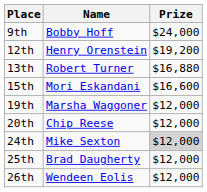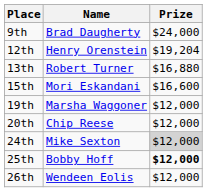 <table class="wikitable">
 <tr>
 <th bgcolor="#FFEBAD">Place</th>
 <th bgcolor="#FFEBAD">Name</th>
 <th bgcolor="#FFEBAD">Prize</th>
 </tr>
 <tr>
 <td>9th</td>
-<td><a href='#'>Bobby Hoff</a></td>
+<td><a href='#'>Brad Daugherty</a></td>
 <td>$24,000</td>
 </tr>
 <tr>
 <td>12th</td>
 <td><a href='#'>Henry Orenstein</a></td>
-<td>$19,200</td>
+<td>$19,204</td>
 </tr>
 <tr>
 <td>13th</td>
 <td><a href='#'>Robert Turner</a></td>
 <td>$16,880</td>
 </tr>
 <tr>
 <td>15th</td>
 <td><a href='#'>Mori Eskandani</a></td>
 <td>$16,600</td>
 </tr>
 <tr>
 <td>19th</td>
 <td><a href='#'>Marsha Waggoner</a></td>
 <td>$12,000</td>
 </tr>
 <tr>
 <td>20th</td>
 <td><a href='#'>Chip Reese</a></td>
 <td>$12,000</td>
 </tr>
 <tr>
 <td>24th</td>
 <td><a href='#'>Mike Sexton</a></td>
 <td style="background: lightgrey;">$12,000</td>
 </tr>
 <tr>
 <td>25th</td>
-<td><a href='#'>Brad Daugherty</a></td>
-<td>$12,000</td>
+<td><a href='#'>Bobby Hoff</a></td>
+<td><strong>$12,000</strong></td>
 </tr>
 <tr>
 <td>26th</td>
 <td><a href='#'>Wendeen Eolis</a></td>
 <td>$12,000</td>
 </tr>
 </table>
